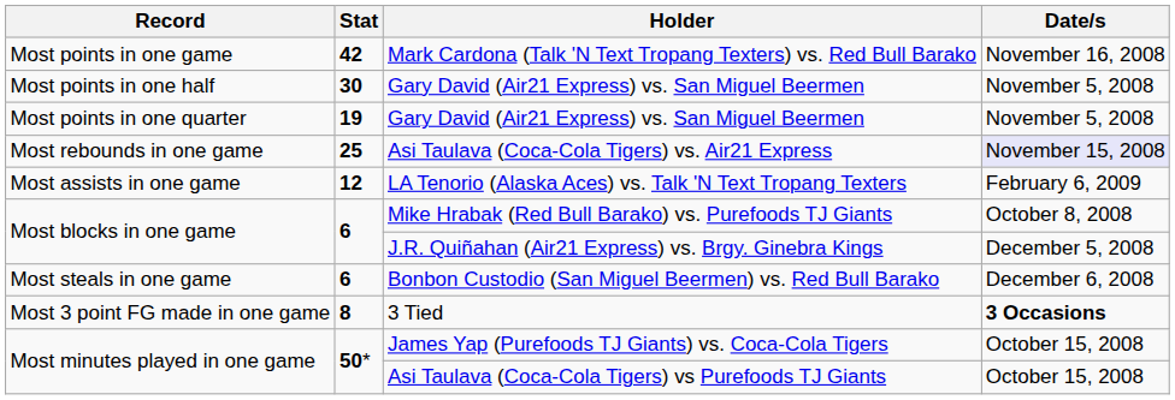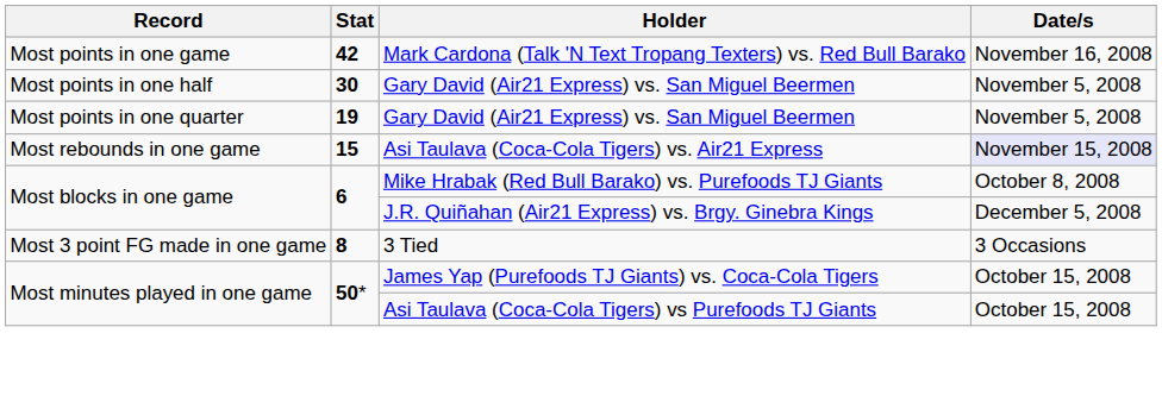 <table class=wikitable>
 <tr>
 <th>Record</th>
 <th>Stat</th>
 <th>Holder</th>
 <th>Date/s</th>
 </tr>
 <tr>
 <td>Most points in one game</td>
 <td><strong>42</strong></td>
 <td><a href='#'>Mark Cardona</a> (<a href='#'>Talk 'N Text Tropang Texters</a>) vs. <a href='#'>Red Bull Barako</a></td>
 <td>November 16, 2008</td>
 </tr>
 <tr>
 <td>Most points in one half</td>
 <td><strong>30</strong></td>
 <td><a href='#'>Gary David</a> (<a href='#'>Air21 Express</a>) vs. <a href='#'>San Miguel Beermen</a></td>
 <td>November 5, 2008</td>
 </tr>
 <tr>
 <td>Most points in one quarter</td>
 <td><strong>19</strong></td>
 <td><a href='#'>Gary David</a> (<a href='#'>Air21 Express</a>) vs. <a href='#'>San Miguel Beermen</a></td>
 <td>November 5, 2008</td>
 </tr>
 <tr>
 <td>Most rebounds in one game</td>
-<td><strong>25</strong></td>
+<td><strong>15</strong></td>
 <td><a href='#'>Asi Taulava</a> (<a href='#'>Coca-Cola Tigers</a>) vs. <a href='#'>Air21 Express</a></td>
 <td style="background: lavender;">November 15, 2008</td>
-</tr>
-<tr>
-<td>Most assists in one game</td>
-<td><strong>12</strong></td>
-<td><a href='#'>LA Tenorio</a> (<a href='#'>Alaska Aces</a>) vs. <a href='#'>Talk 'N Text Tropang Texters</a></td>
-<td>February 6, 2009</td>
 </tr>
 <tr>
 <td rowspan=2>Most blocks in one game</td>
 <td rowspan=2><strong>6</strong></td>
 <td><a href='#'>Mike Hrabak</a> (<a href='#'>Red Bull Barako</a>) vs. <a href='#'>Purefoods TJ Giants</a></td>
 <td>October 8, 2008</td>
 </tr>
 <tr>
 <td><a href='#'>J.R. Quiñahan</a> (<a href='#'>Air21 Express</a>) vs. <a href='#'>Brgy. Ginebra Kings</a></td>
 <td>December 5, 2008</td>
 </tr>
 <tr>
-<td>Most steals in one game</td>
-<td><strong>6</strong></td>
-<td><a href='#'>Bonbon Custodio</a> (<a href='#'>San Miguel Beermen</a>) vs. <a href='#'>Red Bull Barako</a></td>
-<td>December 6, 2008</td>
-</tr>
-<tr>
 <td>Most 3 point FG made in one game</td>
 <td><strong>8</strong></td>
 <td>3 Tied</td>
-<td><strong>3 Occasions</strong></td>
+<td>3 Occasions</td>
 </tr>
 <tr>
 <td rowspan=2>Most minutes played in one game</td>
 <td rowspan=2><strong>50</strong>*</td>
 <td><a href='#'>James Yap</a> (<a href='#'>Purefoods TJ Giants</a>) vs. <a href='#'>Coca-Cola Tigers</a></td>
 <td>October 15, 2008</td>
 </tr>
 <tr>
 <td><a href='#'>Asi Taulava</a> (<a href='#'>Coca-Cola Tigers</a>) vs <a href='#'>Purefoods TJ Giants</a></td>
 <td>October 15, 2008</td>
 </tr>
 </table>
